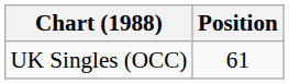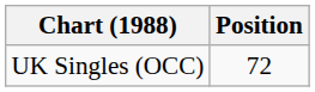 <table class="wikitable">
 <tr>
 <th>Chart (1988)</th>
 <th>Position</th>
 </tr>
 <tr>
 <td>UK Singles (OCC)</td>
-<td align="center">61</td>
+<td align="center">72</td>
 </tr>
 </table>
